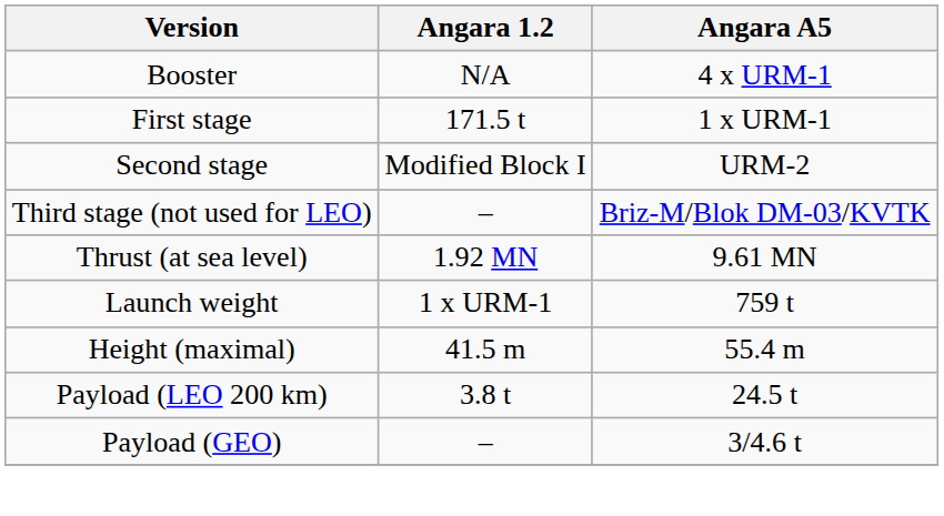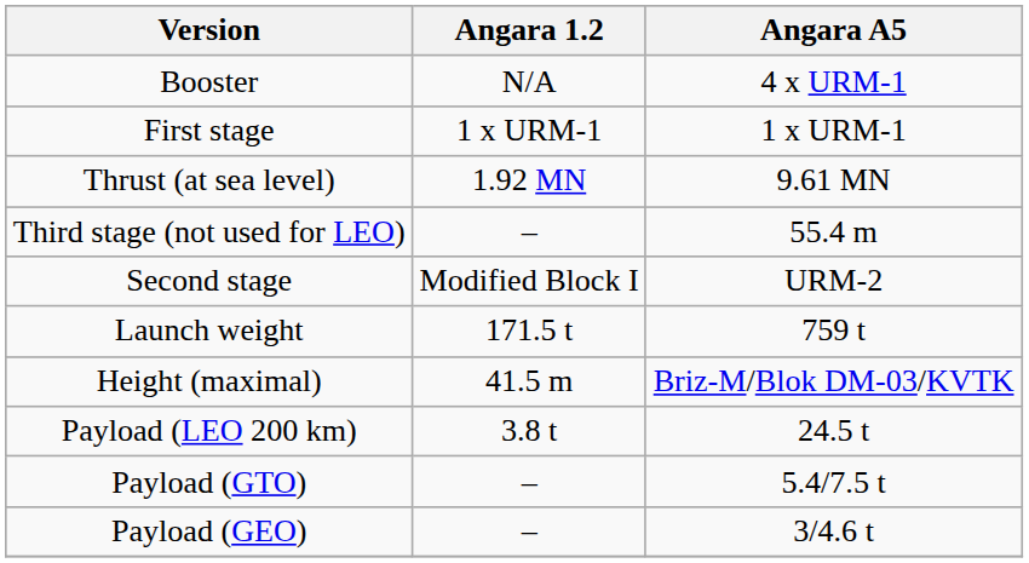 <table class="wikitable">
 <tr style="background-color:#eee;">
 <th>Version</th>
 <th>Angara 1.2</th>
 <th>Angara A5</th>
 </tr>
 <tr>
 <td align="center">Booster</td>
 <td align="center">N/A</td>
 <td align="center">4 x <a href='#'>URM-1</a></td>
 </tr>
 <tr>
 <td align="center">First stage</td>
-<td align="center">171.5 t</td>
 <td align="center">1 x URM-1</td>
+<td align="center">1 x URM-1</td>
+</tr>
+<tr>
+<td align="center">Thrust (at sea level)</td>
+<td align="center">1.92 <a href='#'>MN</a></td>
+<td align="center">9.61 MN</td>
+</tr>
+<tr>
+<td align="center">Third stage (not used for <a href='#'>LEO</a>)</td>
+<td align="center">–</td>
+<td align="center">55.4 m</td>
 </tr>
 <tr>
 <td align="center">Second stage</td>
 <td align="center">Modified Block I</td>
 <td align="center">URM-2</td>
 </tr>
 <tr>
-<td align="center">Third stage (not used for <a href='#'>LEO</a>)</td>
-<td align="center">–</td>
-<td align="center"><a href='#'>Briz-M</a>/<a href='#'>Blok DM-03</a>/<a href='#'>KVTK</a></td>
-</tr>
-<tr>
-<td align="center">Thrust (at sea level)</td>
-<td align="center">1.92 <a href='#'>MN</a></td>
-<td align="center">9.61 MN</td>
-</tr>
-<tr>
 <td align="center">Launch weight</td>
-<td align="center">1 x URM-1</td>
+<td align="center">171.5 t</td>
 <td align="center">759 t</td>
 </tr>
 <tr>
 <td align="center">Height (maximal)</td>
 <td align="center">41.5 m</td>
-<td align="center">55.4 m</td>
+<td align="center"><a href='#'>Briz-M</a>/<a href='#'>Blok DM-03</a>/<a href='#'>KVTK</a></td>
 </tr>
 <tr>
 <td align="center">Payload (<a href='#'>LEO</a> 200 km)</td>
 <td align="center">3.8 t</td>
 <td align="center">24.5 t</td>
+</tr>
+<tr>
+<td align="center">Payload (<a href='#'>GTO</a>)</td>
+<td align="center">–</td>
+<td align="center">5.4/7.5 t</td>
 </tr>
 <tr>
 <td align="center">Payload (<a href='#'>GEO</a>)</td>
 <td align="center">–</td>
 <td align="center">3/4.6 t</td>
 </tr>
 <tr>
 </tr>
 </table>
